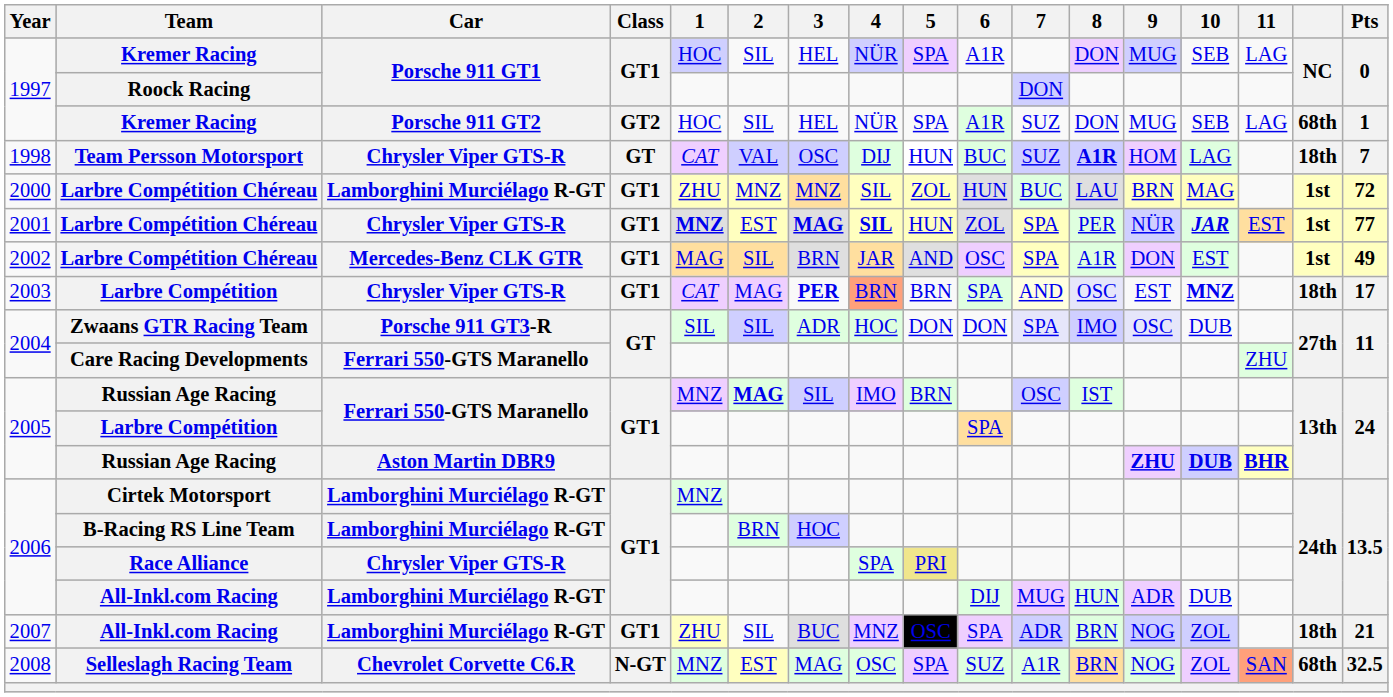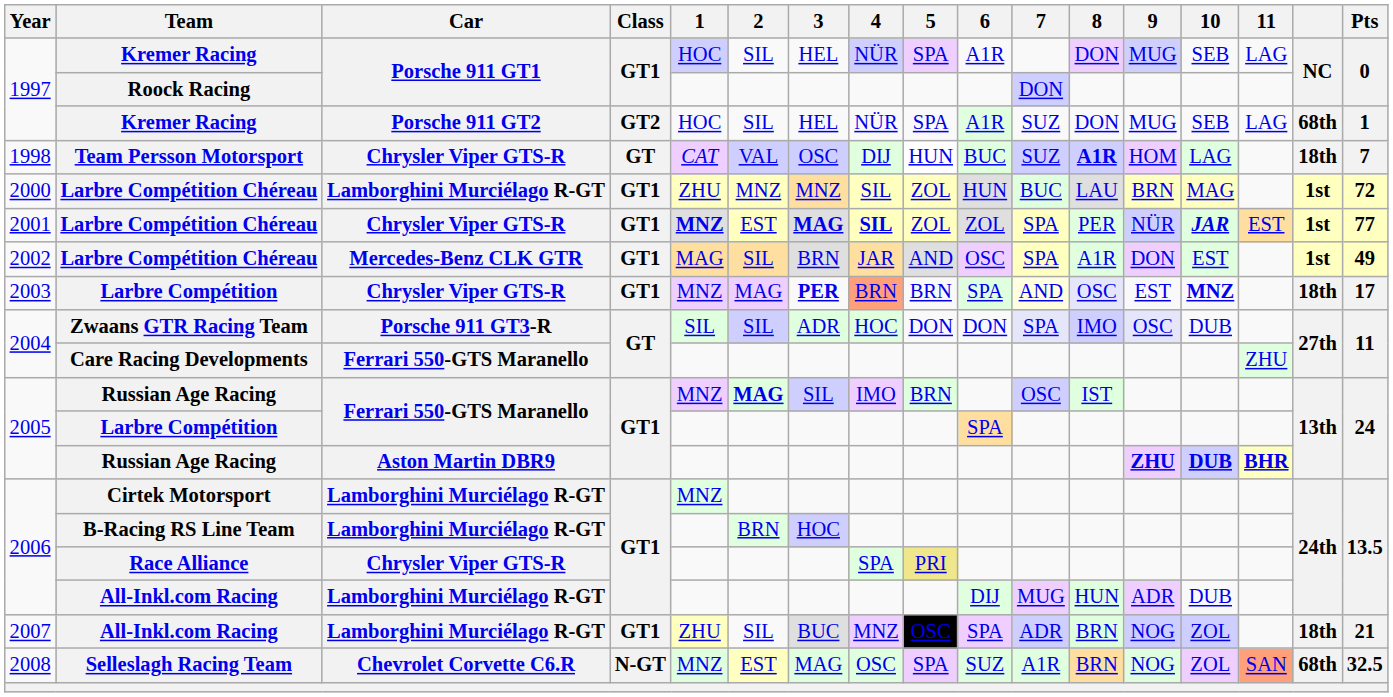 <table class="wikitable" style="text-align:center; font-size:85%">
 <tr>
 <th>Year</th>
 <th>Team</th>
 <th>Car</th>
 <th>Class</th>
 <th>1</th>
 <th>2</th>
 <th>3</th>
 <th>4</th>
 <th>5</th>
 <th>6</th>
 <th>7</th>
 <th>8</th>
 <th>9</th>
 <th>10</th>
 <th>11</th>
 <th></th>
 <th>Pts</th>
 </tr>
 <tr>
 <td rowspan=3><a href='#'>1997</a></td>
 <th nowrap><a href='#'>Kremer Racing</a></th>
 <th rowspan=2 nowrap><a href='#'>Porsche 911 GT1</a></th>
 <th rowspan=2>GT1</th>
 <td style="background:#CFCFFF;"><a href='#'>HOC</a><br></td>
 <td><a href='#'>SIL</a></td>
 <td><a href='#'>HEL</a></td>
 <td style="background:#CFCFFF;"><a href='#'>NÜR</a><br></td>
 <td style="background:#EFCFFF;"><a href='#'>SPA</a><br></td>
 <td><a href='#'>A1R</a></td>
 <td></td>
 <td style="background:#EFCFFF;"><a href='#'>DON</a><br></td>
 <td style="background:#CFCFFF;"><a href='#'>MUG</a><br></td>
 <td><a href='#'>SEB</a></td>
 <td><a href='#'>LAG</a></td>
 <th rowspan=2>NC</th>
 <th rowspan=2>0</th>
 </tr>
 <tr>
 <th nowrap>Roock Racing</th>
 <td></td>
 <td></td>
 <td></td>
 <td></td>
 <td></td>
 <td></td>
 <td style="background:#CFCFFF;"><a href='#'>DON</a><br></td>
 <td></td>
 <td></td>
 <td></td>
 </tr>
 <tr>
 <th nowrap><a href='#'>Kremer Racing</a></th>
 <th nowrap><a href='#'>Porsche 911 GT2</a></th>
 <th>GT2</th>
 <td><a href='#'>HOC</a></td>
 <td><a href='#'>SIL</a></td>
 <td><a href='#'>HEL</a></td>
 <td><a href='#'>NÜR</a></td>
 <td><a href='#'>SPA</a></td>
 <td style="background:#DFFFDF;"><a href='#'>A1R</a><br></td>
 <td><a href='#'>SUZ</a></td>
 <td><a href='#'>DON</a></td>
 <td><a href='#'>MUG</a></td>
 <td><a href='#'>SEB</a></td>
 <td><a href='#'>LAG</a></td>
 <th>68th</th>
 <th>1</th>
 </tr>
 <tr>
 <td><a href='#'>1998</a></td>
 <th nowrap><a href='#'>Team Persson Motorsport</a></th>
 <th nowrap><a href='#'>Chrysler Viper GTS-R</a></th>
 <th>GT</th>
 <td style="background:#EFCFFF;"><em><a href='#'>CAT</a></em><br></td>
 <td style="background:#CFCFFF;"><a href='#'>VAL</a><br></td>
 <td style="background:#CFCFFF;"><a href='#'>OSC</a><br></td>
 <td style="background:#DFFFDF;"><a href='#'>DIJ</a><br></td>
 <td style="background:#FFFFFF;"><a href='#'>HUN</a><br></td>
 <td style="background:#DFFFDF;"><a href='#'>BUC</a><br></td>
 <td style="background:#CFCFFF;"><a href='#'>SUZ</a><br></td>
 <td style="background:#CFCFFF;"><strong><a href='#'>A1R</a><br></strong></td>
 <td style="background:#EFCFFF;"><a href='#'>HOM</a><br></td>
 <td style="background:#DFFFDF;"><a href='#'>LAG</a><br></td>
 <td></td>
 <th>18th</th>
 <th>7</th>
 </tr>
 <tr>
 <td><a href='#'>2000</a></td>
 <th nowrap><a href='#'>Larbre Compétition Chéreau</a></th>
 <th nowrap><a href='#'>Lamborghini Murciélago</a> R-GT</th>
 <th>GT1</th>
 <td style="background:#FFFFBF;"><a href='#'>ZHU</a><br></td>
 <td style="background:#FFFFBF;"><a href='#'>MNZ</a><br></td>
 <td style="background:#FFDF9F;"><a href='#'>MNZ</a><br></td>
 <td style="background:#FFFFBF;"><a href='#'>SIL</a><br></td>
 <td style="background:#FFFFBF;"><a href='#'>ZOL</a><br></td>
 <td style="background:#DFDFDF;"><a href='#'>HUN</a><br></td>
 <td style="background:#DFFFDF;"><a href='#'>BUC</a><br></td>
 <td style="background:#DFDFDF;"><a href='#'>LAU</a><br></td>
 <td style="background:#FFFFBF;"><a href='#'>BRN</a><br></td>
 <td style="background:#FFFFBF;"><a href='#'>MAG</a><br></td>
 <td></td>
 <th style="background:#FFFFBF;">1st</th>
 <th style="background:#FFFFBF;">72</th>
 </tr>
 <tr>
 <td><a href='#'>2001</a></td>
 <th nowrap><a href='#'>Larbre Compétition Chéreau</a></th>
 <th nowrap><a href='#'>Chrysler Viper GTS-R</a></th>
 <th>GT1</th>
 <td style="background:#DFDFDF;"><strong><a href='#'>MNZ</a></strong><br></td>
 <td style="background:#FFFFBF;"><a href='#'>EST</a><br></td>
 <td style="background:#DFDFDF;"><strong><a href='#'>MAG</a></strong><br></td>
 <td style="background:#FFFFBF;"><strong><a href='#'>SIL</a><br></strong></td>
-<td style="background:#FFFFBF;"><a href='#'>HUN</a><br></td>
+<td style="background:#FFFFBF;"><a href='#'>ZOL</a><br></td>
 <td style="background:#DFDFDF;"><a href='#'>ZOL</a><br></td>
 <td style="background:#FFFFBF;"><a href='#'>SPA</a><br></td>
 <td style="background:#DFFFDF;"><a href='#'>PER</a><br></td>
 <td style="background:#CFCFFF;"><a href='#'>NÜR</a><br></td>
 <td style="background:#DFFFDF;"><strong><em><a href='#'>JAR</a></em></strong><br></td>
 <td style="background:#FFDF9F;"><a href='#'>EST</a><br></td>
 <th style="background:#FFFFBF;">1st</th>
 <th style="background:#FFFFBF;">77</th>
 </tr>
 <tr>
 <td><a href='#'>2002</a></td>
 <th nowrap><a href='#'>Larbre Compétition Chéreau</a></th>
 <th nowrap><a href='#'>Mercedes-Benz CLK GTR</a></th>
 <th>GT1</th>
 <td style="background:#FFDF9F;"><a href='#'>MAG</a><br></td>
 <td style="background:#FFDF9F;"><a href='#'>SIL</a><br></td>
 <td style="background:#DFDFDF;"><a href='#'>BRN</a><br></td>
 <td style="background:#FFDF9F;"><a href='#'>JAR</a><br></td>
 <td style="background:#DFDFDF;"><a href='#'>AND</a><br></td>
 <td style="background:#EFCFFF;"><a href='#'>OSC</a><br></td>
 <td style="background:#FFFFBF;"><a href='#'>SPA</a><br></td>
 <td style="background:#DFFFDF;"><a href='#'>A1R</a><br></td>
 <td style="background:#EFCFFF;"><a href='#'>DON</a><br></td>
 <td style="background:#DFFFDF;"><a href='#'>EST</a><br></td>
 <td></td>
 <th style="background:#FFFFBF;">1st</th>
 <th style="background:#FFFFBF;">49</th>
 </tr>
 <tr>
 <td><a href='#'>2003</a></td>
 <th nowrap><a href='#'>Larbre Compétition</a></th>
 <th nowrap><a href='#'>Chrysler Viper GTS-R</a></th>
 <th>GT1</th>
-<td style="background:#EFCFFF;"><em><a href='#'>CAT</a></em><br></td>
+<td style="background:#EFCFFF;"><a href='#'>MNZ</a><br></td>
 <td style="background:#EFCFFF;"><a href='#'>MAG</a><br></td>
 <td><strong><a href='#'>PER</a></strong></td>
 <td style="background: lightsalmon;"><a href='#'>BRN</a></td>
 <td><a href='#'>BRN</a></td>
 <td style="background:#DFFFDF;"><a href='#'>SPA</a><br></td>
 <td style="background: lightyellow;"><a href='#'>AND</a></td>
 <td style="background: lavender;"><a href='#'>OSC</a></td>
 <td><a href='#'>EST</a></td>
 <td><strong><a href='#'>MNZ</a></strong></td>
 <td></td>
 <th>18th</th>
 <th>17</th>
 </tr>
 <tr>
 <td rowspan=2><a href='#'>2004</a></td>
 <th nowrap>Zwaans <a href='#'>GTR Racing</a> Team</th>
 <th nowrap><a href='#'>Porsche 911 GT3</a>-R</th>
 <th rowspan=2>GT</th>
 <td style="background:#DFFFDF;"><a href='#'>SIL</a><br></td>
 <td style="background:#CFCFFF;"><a href='#'>SIL</a><br></td>
 <td style="background:#DFFFDF;"><a href='#'>ADR</a><br></td>
 <td style="background:#DFFFDF;"><a href='#'>HOC</a><br></td>
 <td><a href='#'>DON</a></td>
 <td><a href='#'>DON</a></td>
 <td style="background: lavender;"><a href='#'>SPA</a></td>
 <td style="background:#CFCFFF;"><a href='#'>IMO</a><br></td>
 <td style="background: lavender;"><a href='#'>OSC</a></td>
 <td><a href='#'>DUB</a></td>
 <td></td>
 <th rowspan=2>27th</th>
 <th rowspan=2>11</th>
 </tr>
 <tr>
 <th nowrap>Care Racing Developments</th>
 <th nowrap><a href='#'>Ferrari 550</a>-GTS Maranello</th>
 <td></td>
 <td></td>
 <td></td>
 <td></td>
 <td></td>
 <td></td>
 <td></td>
 <td></td>
 <td></td>
 <td></td>
 <td style="background:#DFFFDF;"><a href='#'>ZHU</a><br></td>
 </tr>
 <tr>
 <td rowspan=3><a href='#'>2005</a></td>
 <th nowrap>Russian Age Racing</th>
 <th rowspan=2 nowrap><a href='#'>Ferrari 550</a>-GTS Maranello</th>
 <th rowspan=3>GT1</th>
 <td style="background:#EFCFFF;"><a href='#'>MNZ</a><br></td>
 <td style="background:#DFFFDF;"><strong><a href='#'>MAG</a></strong><br></td>
 <td style="background:#CFCFFF;"><a href='#'>SIL</a><br></td>
 <td style="background:#EFCFFF;"><a href='#'>IMO</a><br></td>
 <td style="background:#DFFFDF;"><a href='#'>BRN</a><br></td>
 <td></td>
 <td style="background:#CFCFFF;"><a href='#'>OSC</a><br></td>
 <td style="background:#DFFFDF;"><a href='#'>IST</a><br></td>
 <td></td>
 <td></td>
 <td></td>
 <th rowspan=3>13th</th>
 <th rowspan=3>24</th>
 </tr>
 <tr>
 <th nowrap><a href='#'>Larbre Compétition</a></th>
 <td></td>
 <td></td>
 <td></td>
 <td></td>
 <td></td>
 <td style="background:#FFDF9F;"><a href='#'>SPA</a><br></td>
 <td></td>
 <td></td>
 <td></td>
 <td></td>
 <td></td>
 </tr>
 <tr>
 <th nowrap>Russian Age Racing</th>
 <th nowrap><a href='#'>Aston Martin DBR9</a></th>
 <td></td>
 <td></td>
 <td></td>
 <td></td>
 <td></td>
 <td></td>
 <td></td>
 <td></td>
 <td style="background:#EFCFFF;"><strong><a href='#'>ZHU</a></strong><br></td>
 <td style="background:#CFCFFF;"><strong><a href='#'>DUB</a></strong><br></td>
 <td style="background:#FFFFBF;"><strong><a href='#'>BHR</a></strong><br></td>
 </tr>
 <tr>
 <td rowspan=4><a href='#'>2006</a></td>
 <th nowrap>Cirtek Motorsport</th>
 <th nowrap><a href='#'>Lamborghini Murciélago</a> R-GT</th>
 <th rowspan=4>GT1</th>
 <td style="background:#DFFFDF;"><a href='#'>MNZ</a><br></td>
 <td></td>
 <td></td>
 <td></td>
 <td></td>
 <td></td>
 <td></td>
 <td></td>
 <td></td>
 <td></td>
 <td></td>
 <th rowspan=4>24th</th>
 <th rowspan=4>13.5</th>
 </tr>
 <tr>
 <th nowrap>B-Racing RS Line Team</th>
 <th nowrap><a href='#'>Lamborghini Murciélago</a> R-GT</th>
 <td></td>
 <td style="background:#DFFFDF;"><a href='#'>BRN</a><br></td>
 <td style="background:#CFCFFF;"><a href='#'>HOC</a><br></td>
 <td></td>
 <td></td>
 <td></td>
 <td></td>
 <td></td>
 <td></td>
 <td></td>
 <td></td>
 </tr>
 <tr>
 <th nowrap><a href='#'>Race Alliance</a></th>
 <th nowrap><a href='#'>Chrysler Viper GTS-R</a></th>
 <td></td>
 <td></td>
 <td></td>
 <td style="background:#DFFFDF;"><a href='#'>SPA</a><br></td>
 <td style="background: khaki;"><a href='#'>PRI</a></td>
 <td></td>
 <td></td>
 <td></td>
 <td></td>
 <td></td>
 <td></td>
 </tr>
 <tr>
 <th nowrap><a href='#'>All-Inkl.com Racing</a></th>
 <th nowrap><a href='#'>Lamborghini Murciélago</a> R-GT</th>
 <td></td>
 <td></td>
 <td></td>
 <td></td>
 <td></td>
 <td style="background:#DFFFDF;"><a href='#'>DIJ</a><br></td>
 <td style="background:#EFCFFF;"><a href='#'>MUG</a><br></td>
 <td style="background:#DFFFDF;"><a href='#'>HUN</a><br></td>
 <td style="background:#EFCFFF;"><a href='#'>ADR</a><br></td>
 <td><a href='#'>DUB</a></td>
 <td></td>
 </tr>
 <tr>
 <td><a href='#'>2007</a></td>
 <th nowrap><a href='#'>All-Inkl.com Racing</a></th>
 <th nowrap><a href='#'>Lamborghini Murciélago</a> R-GT</th>
 <th>GT1</th>
 <td style="background:#FFFFBF;"><a href='#'>ZHU</a><br></td>
 <td><a href='#'>SIL</a></td>
 <td style="background:#DFDFDF;"><a href='#'>BUC</a><br></td>
 <td style="background:#EFCFFF;"><a href='#'>MNZ</a><br></td>
 <td style="background:#000; color:white;"><a href='#'><span>OSC</span></a><br></td>
 <td style="background:#EFCFFF;"><a href='#'>SPA</a><br></td>
 <td style="background:#CFCFFF;"><a href='#'>ADR</a><br></td>
 <td style="background:#DFFFDF;"><a href='#'>BRN</a><br></td>
 <td style="background:#CFCFFF;"><a href='#'>NOG</a><br></td>
 <td style="background:#CFCFFF;"><a href='#'>ZOL</a><br></td>
 <td></td>
 <th>18th</th>
 <th>21</th>
 </tr>
 <tr>
 <td><a href='#'>2008</a></td>
 <th nowrap><a href='#'>Selleslagh Racing Team</a></th>
 <th nowrap><a href='#'>Chevrolet Corvette C6.R</a></th>
 <th>N-GT</th>
 <td style="background:#DFFFDF;"><a href='#'>MNZ</a><br></td>
 <td style="background:#FFFFBF;"><a href='#'>EST</a><br></td>
 <td style="background:#DFFFDF;"><a href='#'>MAG</a><br></td>
 <td style="background:#DFFFDF;"><a href='#'>OSC</a><br></td>
 <td style="background:#EFCFFF;"><a href='#'>SPA</a><br></td>
 <td style="background:#DFFFDF;"><a href='#'>SUZ</a><br></td>
 <td style="background:#DFFFDF;"><a href='#'>A1R</a><br></td>
 <td style="background:#FFDF9F;"><a href='#'>BRN</a><br></td>
 <td style="background:#DFFFDF;"><a href='#'>NOG</a><br></td>
 <td style="background:#EFCFFF;"><a href='#'>ZOL</a><br></td>
 <td style="background: lightsalmon;"><a href='#'>SAN</a></td>
 <th>68th</th>
 <th>32.5</th>
 </tr>
 <tr>
 <th colspan="18"></th>
 </tr>
 </table>
